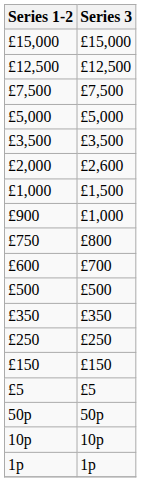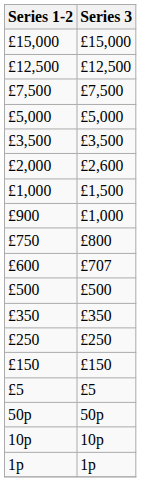 <table class="wikitable">
 <tr>
 <th>Series 1-2</th>
 <th>Series 3</th>
 </tr>
 <tr>
 <td>£15,000</td>
 <td>£15,000</td>
 </tr>
 <tr>
 <td>£12,500</td>
 <td>£12,500</td>
 </tr>
 <tr>
 <td>£7,500</td>
 <td>£7,500</td>
 </tr>
 <tr>
 <td>£5,000</td>
 <td>£5,000</td>
 </tr>
 <tr>
 <td>£3,500</td>
 <td>£3,500</td>
 </tr>
 <tr>
 <td>£2,000</td>
 <td>£2,600</td>
 </tr>
 <tr>
 <td>£1,000</td>
 <td>£1,500</td>
 </tr>
 <tr>
 <td>£900</td>
 <td>£1,000</td>
 </tr>
 <tr>
 <td>£750</td>
 <td>£800</td>
 </tr>
 <tr>
 <td>£600</td>
-<td>£700</td>
+<td>£707</td>
 </tr>
 <tr>
 <td>£500</td>
 <td>£500</td>
 </tr>
 <tr>
 <td>£350</td>
 <td>£350</td>
 </tr>
 <tr>
 <td>£250</td>
 <td>£250</td>
 </tr>
 <tr>
 <td>£150</td>
 <td>£150</td>
 </tr>
 <tr>
 <td>£5</td>
 <td>£5</td>
 </tr>
 <tr>
 <td>50p</td>
 <td>50p</td>
 </tr>
 <tr>
 <td>10p</td>
 <td>10p</td>
 </tr>
 <tr>
 <td>1p</td>
 <td>1p</td>
 </tr>
 <tr>
 </tr>
 </table>
